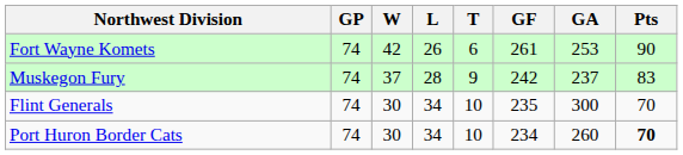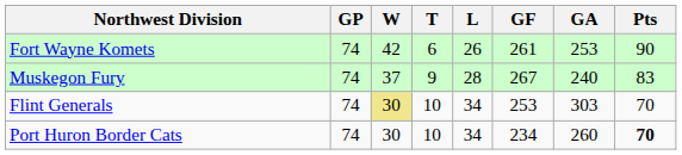 <table class="wikitable">
 <tr>
 <th width="40%" bgcolor="#e0e0e0">Northwest Division</th>
 <th width="5%" bgcolor="#e0e0e0">GP</th>
 <th width="5%" bgcolor="#e0e0e0">W</th>
+<th width="5%" bgcolor="#e0e0e0">T</th>
 <th width="5%" bgcolor="#e0e0e0">L</th>
-<th width="5%" bgcolor="#e0e0e0">T</th>
 <th width="7.5%" bgcolor="#e0e0e0">GF</th>
 <th width="7.5%" bgcolor="#e0e0e0">GA</th>
 <th width="7.5%" bgcolor="#e0e0e0">Pts</th>
 </tr>
 <tr align="center" bgcolor="#CCFFCC">
 <td align="left"><a href='#'>Fort Wayne Komets</a></td>
 <td>74</td>
 <td>42</td>
+<td>6</td>
 <td>26</td>
-<td>6</td>
 <td>261</td>
 <td>253</td>
 <td>90</td>
 </tr>
 <tr align="center" bgcolor="#CCFFCC">
 <td align="left"><a href='#'>Muskegon Fury</a></td>
 <td>74</td>
 <td>37</td>
+<td>9</td>
 <td>28</td>
-<td>9</td>
-<td>242</td>
-<td>237</td>
+<td>267</td>
+<td>240</td>
 <td>83</td>
 </tr>
 <tr align="center">
 <td align="left"><a href='#'>Flint Generals</a></td>
 <td>74</td>
-<td>30</td>
+<td style="background: khaki;">30</td>
+<td>10</td>
 <td>34</td>
-<td>10</td>
-<td>235</td>
-<td>300</td>
+<td>253</td>
+<td>303</td>
 <td>70</td>
 </tr>
 <tr align="center">
 <td align="left"><a href='#'>Port Huron Border Cats</a></td>
 <td>74</td>
 <td>30</td>
+<td>10</td>
 <td>34</td>
-<td>10</td>
 <td>234</td>
 <td>260</td>
 <td><strong>70</strong></td>
 </tr>
 </table>
